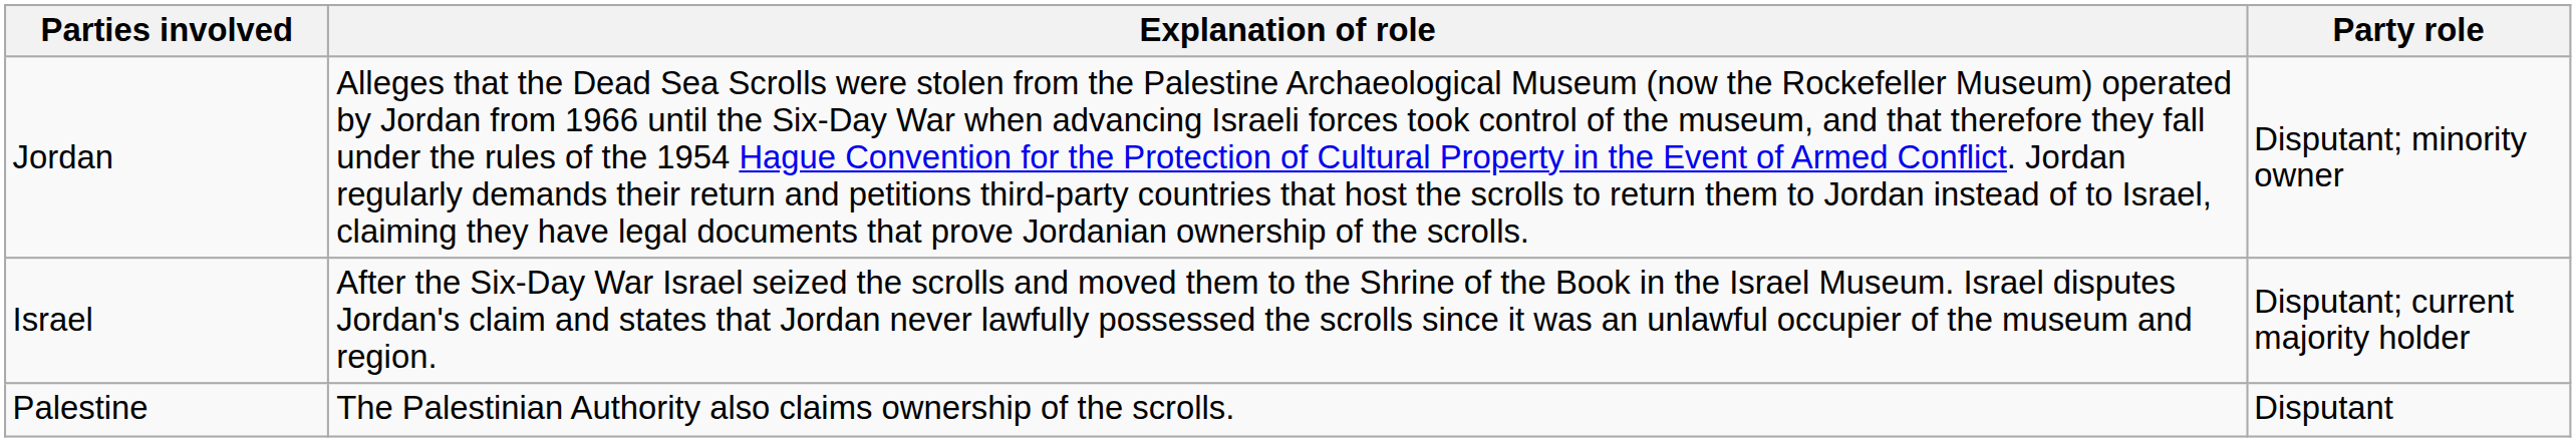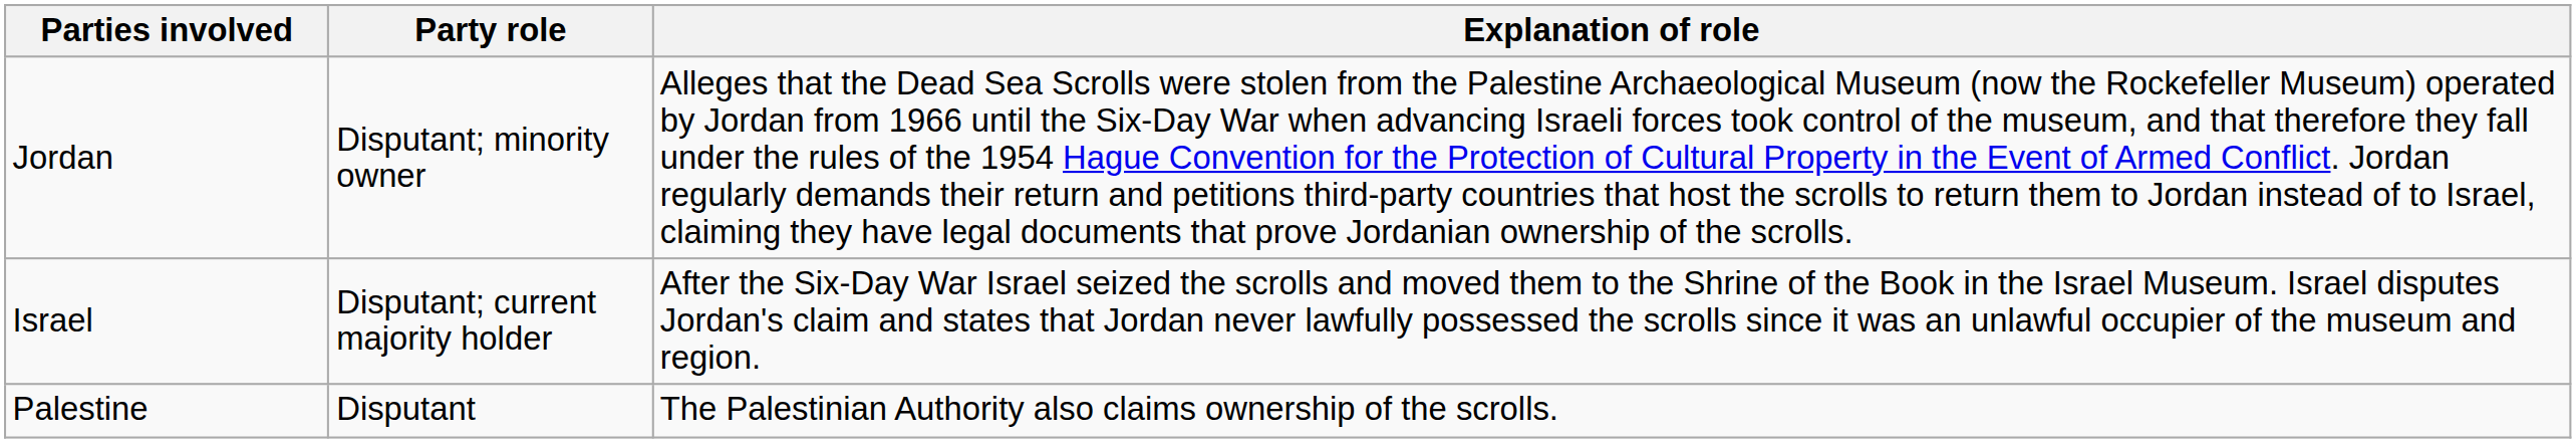 <table class="wikitable">
 <tr>
 <th>Parties involved</th>
+<th>Party role</th>
 <th>Explanation of role</th>
-<th>Party role</th>
 </tr>
 <tr>
 <td style="width: 150px;">Jordan</td>
+<td style="width: 150px;">Disputant; minority owner</td>
 <td>Alleges that the Dead Sea Scrolls were stolen from the Palestine Archaeological Museum (now the Rockefeller Museum) operated by Jordan from 1966 until the Six-Day War when advancing Israeli forces took control of the museum, and that therefore they fall under the rules of the 1954 <a href='#'>Hague Convention for the Protection of Cultural Property in the Event of Armed Conflict</a>. Jordan regularly demands their return and petitions third-party countries that host the scrolls to return them to Jordan instead of to Israel, claiming they have legal documents that prove Jordanian ownership of the scrolls.</td>
-<td style="width: 150px;">Disputant; minority owner</td>
 </tr>
 <tr>
 <td>Israel</td>
+<td>Disputant; current majority holder</td>
 <td>After the Six-Day War Israel seized the scrolls and moved them to the Shrine of the Book in the Israel Museum. Israel disputes Jordan's claim and states that Jordan never lawfully possessed the scrolls since it was an unlawful occupier of the museum and region.</td>
-<td>Disputant; current majority holder</td>
 </tr>
 <tr>
 <td>Palestine</td>
+<td>Disputant</td>
 <td>The Palestinian Authority also claims ownership of the scrolls.</td>
-<td>Disputant</td>
 </tr>
 </table>
